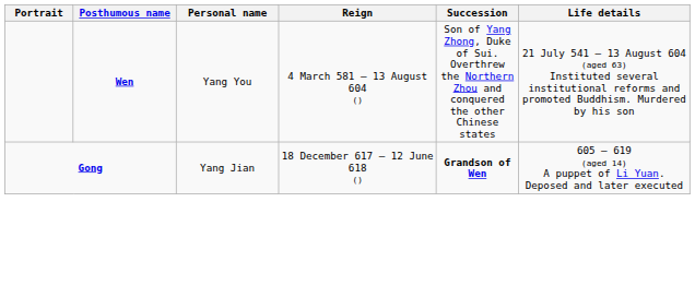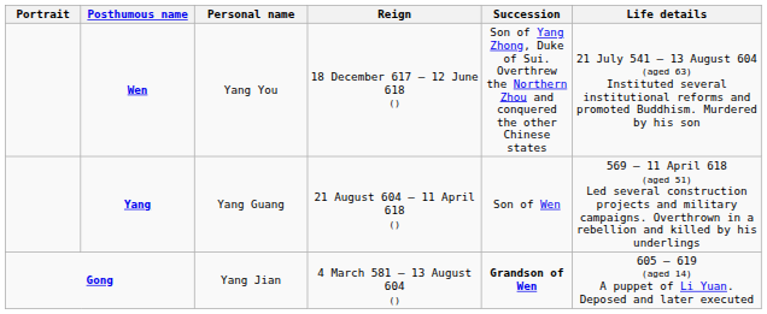 <table class="wikitable plainrowheaders" style="text-align:center; width:100%;">
 <tr>
 <th scope="col" width="10%">Portrait</th>
 <th scope="col" width="15%"><a href='#'>Posthumous name</a></th>
 <th scope="col" width="15%">Personal name</th>
 <th scope="col" width="23%">Reign</th>
 <th scope="col" width="12%">Succession</th>
 <th scope="col" width="25%">Life details</th>
 </tr>
 <tr>
 <td></td>
 <td><strong><a href='#'>Wen</a></strong><br></td>
 <td>Yang You<br></td>
-<td><br>4 March 581 – 13 August 604<br><small>()</small><br><small></small></td>
+<td>18 December 617 – 12 June 618<br><small>()</small><br><small></small></td>
 <td>Son of <a href='#'>Yang Zhong</a>, Duke of Sui. Overthrew the <a href='#'>Northern Zhou</a> and conquered the other Chinese states</td>
 <td>21 July 541 – 13 August 604<br><small>(aged 63)</small><br>Instituted several institutional reforms and promoted Buddhism. Murdered by his son</td>
 </tr>
 <tr>
+<td></td>
+<td><strong><a href='#'>Yang</a></strong><br></td>
+<td>Yang Guang<br></td>
+<td><br>21 August 604 – 11 April 618<br><small>()</small><br><small></small></td>
+<td>Son of <a href='#'>Wen</a></td>
+<td>569 – 11 April 618<br><small>(aged 51)</small><br>Led several construction projects and military campaigns. Overthrown in a rebellion and killed by his underlings</td>
+</tr>
+<tr>
 <td colspan="2"><strong><a href='#'>Gong</a></strong><br></td>
 <td>Yang Jian<br></td>
-<td>18 December 617 – 12 June 618<br><small>()</small><br><small></small></td>
+<td><br>4 March 581 – 13 August 604<br><small>()</small><br><small></small></td>
 <td><strong>Grandson of <a href='#'>Wen</a></strong></td>
 <td>605 – 619<br><small>(aged 14)</small><br>A puppet of <a href='#'>Li Yuan</a>. Deposed and later executed</td>
 </tr>
 </table>
